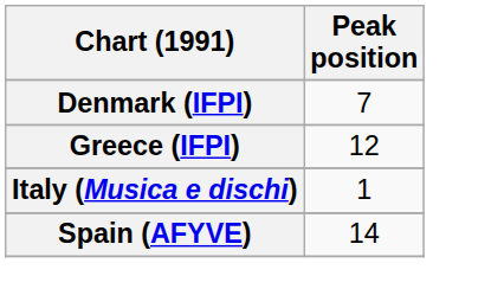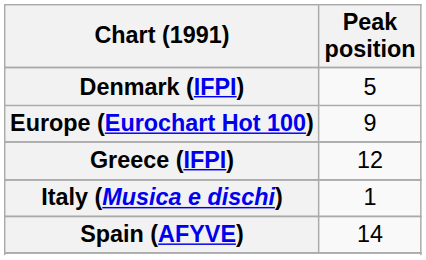 <table class="wikitable sortable plainrowheaders" style="text-align:center">
 <tr>
 <th>Chart (1991)</th>
 <th>Peak<br>position</th>
 </tr>
 <tr>
 </tr>
 <tr>
 </tr>
 <tr>
 <th scope="row">Denmark (<a href='#'>IFPI</a>)</th>
-<td>7</td>
+<td>5</td>
+</tr>
+<tr>
+<th scope="row">Europe (<a href='#'>Eurochart Hot 100</a>)</th>
+<td>9</td>
 </tr>
 <tr>
 </tr>
 <tr>
 </tr>
 <tr>
 <th scope="row">Greece (<a href='#'>IFPI</a>)</th>
 <td>12</td>
 </tr>
 <tr>
 </tr>
 <tr>
 <th scope="row">Italy (<em><a href='#'>Musica e dischi</a></em>)</th>
 <td>1</td>
 </tr>
 <tr>
 </tr>
 <tr>
 </tr>
 <tr>
 </tr>
 <tr>
 <th scope="row">Spain (<a href='#'>AFYVE</a>)</th>
 <td>14</td>
 </tr>
 <tr>
 </tr>
 <tr>
 </tr>
 <tr>
 </tr>
 </table>
